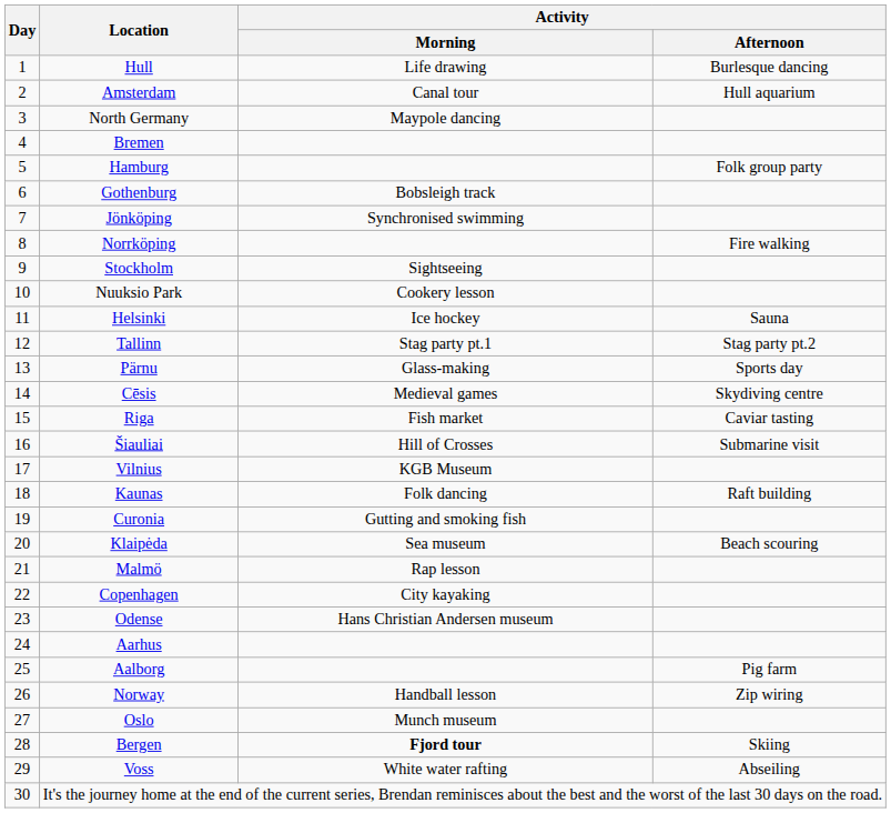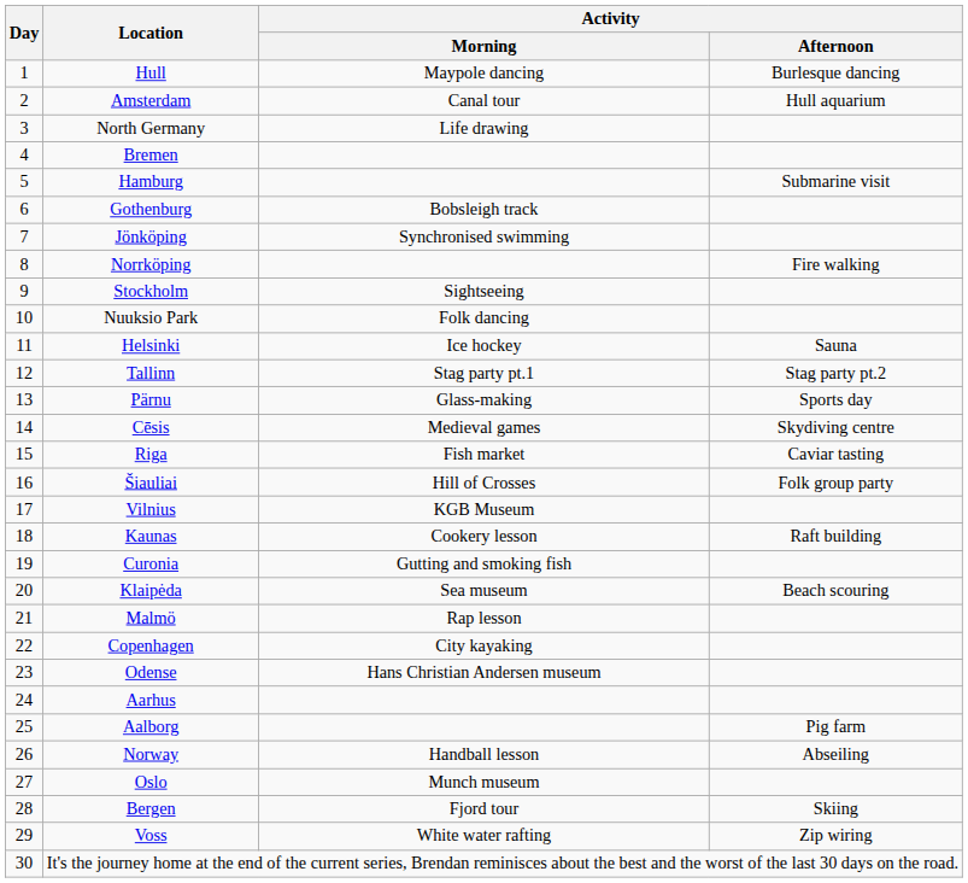 <table class="wikitable" style="text-align:center;">
 <tr>
 <th rowspan=2>Day</th>
 <th rowspan=2>Location</th>
 <th colspan=2>Activity</th>
 </tr>
 <tr>
 <th>Morning</th>
 <th>Afternoon</th>
 </tr>
 <tr>
 <td>1</td>
 <td><a href='#'>Hull</a></td>
-<td>Life drawing</td>
+<td>Maypole dancing</td>
 <td>Burlesque dancing</td>
 </tr>
 <tr>
 <td>2</td>
 <td><a href='#'>Amsterdam</a></td>
 <td>Canal tour</td>
 <td>Hull aquarium</td>
 </tr>
 <tr>
 <td>3</td>
 <td>North Germany</td>
-<td>Maypole dancing</td>
+<td>Life drawing</td>
 <td></td>
 </tr>
 <tr>
 <td>4</td>
 <td><a href='#'>Bremen</a></td>
 <td></td>
 <td></td>
 </tr>
 <tr>
 <td>5</td>
 <td><a href='#'>Hamburg</a></td>
 <td></td>
-<td>Folk group party</td>
+<td>Submarine visit</td>
 </tr>
 <tr>
 <td>6</td>
 <td><a href='#'>Gothenburg</a></td>
 <td>Bobsleigh track</td>
 <td></td>
 </tr>
 <tr>
 <td>7</td>
 <td><a href='#'>Jönköping</a></td>
 <td>Synchronised swimming</td>
 <td></td>
 </tr>
 <tr>
 <td>8</td>
 <td><a href='#'>Norrköping</a></td>
 <td></td>
 <td>Fire walking</td>
 </tr>
 <tr>
 <td>9</td>
 <td><a href='#'>Stockholm</a></td>
 <td>Sightseeing</td>
 <td></td>
 </tr>
 <tr>
 <td>10</td>
 <td>Nuuksio Park</td>
-<td>Cookery lesson</td>
+<td>Folk dancing</td>
 <td></td>
 </tr>
 <tr>
 <td>11</td>
 <td><a href='#'>Helsinki</a></td>
 <td>Ice hockey</td>
 <td>Sauna</td>
 </tr>
 <tr>
 <td>12</td>
 <td><a href='#'>Tallinn</a></td>
 <td>Stag party pt.1</td>
 <td>Stag party pt.2</td>
 </tr>
 <tr>
 <td>13</td>
 <td><a href='#'>Pärnu</a></td>
 <td>Glass-making</td>
 <td>Sports day</td>
 </tr>
 <tr>
 <td>14</td>
 <td><a href='#'>Cēsis</a></td>
 <td>Medieval games</td>
 <td>Skydiving centre</td>
 </tr>
 <tr>
 <td>15</td>
 <td><a href='#'>Riga</a></td>
 <td>Fish market</td>
 <td>Caviar tasting</td>
 </tr>
 <tr>
 <td>16</td>
 <td><a href='#'>Šiauliai</a></td>
 <td>Hill of Crosses</td>
-<td>Submarine visit</td>
+<td>Folk group party</td>
 </tr>
 <tr>
 <td>17</td>
 <td><a href='#'>Vilnius</a></td>
 <td>KGB Museum</td>
 <td></td>
 </tr>
 <tr>
 <td>18</td>
 <td><a href='#'>Kaunas</a></td>
-<td>Folk dancing</td>
+<td>Cookery lesson</td>
 <td>Raft building</td>
 </tr>
 <tr>
 <td>19</td>
 <td><a href='#'>Curonia</a></td>
 <td>Gutting and smoking fish</td>
 <td></td>
 </tr>
 <tr>
 <td>20</td>
 <td><a href='#'>Klaipėda</a></td>
 <td>Sea museum</td>
 <td>Beach scouring</td>
 </tr>
 <tr>
 <td>21</td>
 <td><a href='#'>Malmö</a></td>
 <td>Rap lesson</td>
 <td></td>
 </tr>
 <tr>
 <td>22</td>
 <td><a href='#'>Copenhagen</a></td>
 <td>City kayaking</td>
 <td></td>
 </tr>
 <tr>
 <td>23</td>
 <td><a href='#'>Odense</a></td>
 <td>Hans Christian Andersen museum</td>
 <td></td>
 </tr>
 <tr>
 <td>24</td>
 <td><a href='#'>Aarhus</a></td>
 <td></td>
 <td></td>
 </tr>
 <tr>
 <td>25</td>
 <td><a href='#'>Aalborg</a></td>
 <td></td>
 <td>Pig farm</td>
 </tr>
 <tr>
 <td>26</td>
 <td><a href='#'>Norway</a></td>
 <td>Handball lesson</td>
-<td>Zip wiring</td>
+<td>Abseiling</td>
 </tr>
 <tr>
 <td>27</td>
 <td><a href='#'>Oslo</a></td>
 <td>Munch museum</td>
 <td></td>
 </tr>
 <tr>
 <td>28</td>
 <td><a href='#'>Bergen</a></td>
-<td><strong>Fjord tour</strong></td>
+<td>Fjord tour</td>
 <td>Skiing</td>
 </tr>
 <tr>
 <td>29</td>
 <td><a href='#'>Voss</a></td>
 <td>White water rafting</td>
-<td>Abseiling</td>
+<td>Zip wiring</td>
 </tr>
 <tr>
 <td>30</td>
 <td colspan="3">It's the journey home at the end of the current series, Brendan reminisces about the best and the worst of the last 30 days on the road.</td>
 </tr>
 </table>
